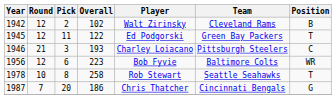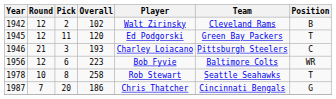 <table class="wikitable sortable" style="text-align: center;">
 <tr>
 <th>Year</th>
 <th>Round</th>
 <th>Pick</th>
 <th>Overall</th>
 <th>Player</th>
 <th>Team</th>
 <th>Position</th>
 </tr>
 <tr>
 <td>1942</td>
 <td>12</td>
 <td>2</td>
 <td>102</td>
 <td><a href='#'>Walt Zirinsky</a></td>
 <td><a href='#'>Cleveland Rams</a></td>
 <td>B</td>
 </tr>
 <tr>
 <td>1945</td>
 <td>12</td>
 <td>11</td>
-<td>122</td>
+<td>120</td>
 <td><a href='#'>Ed Podgorski</a></td>
 <td><a href='#'>Green Bay Packers</a></td>
 <td>T</td>
 </tr>
 <tr>
 <td>1946</td>
 <td>21</td>
 <td>3</td>
 <td>193</td>
 <td><a href='#'>Charley Loiacano</a></td>
 <td><a href='#'>Pittsburgh Steelers</a></td>
 <td>C</td>
 </tr>
 <tr>
 <td>1956</td>
 <td>12</td>
 <td>6</td>
 <td>223</td>
 <td><a href='#'>Bob Fyvie</a></td>
 <td><a href='#'>Baltimore Colts</a></td>
 <td>WR</td>
 </tr>
 <tr>
 <td>1978</td>
 <td>10</td>
 <td>8</td>
 <td>258</td>
 <td><a href='#'>Rob Stewart</a></td>
 <td><a href='#'>Seattle Seahawks</a></td>
 <td>T</td>
 </tr>
 <tr>
 <td>1987</td>
 <td>7</td>
 <td>20</td>
 <td>186</td>
 <td><a href='#'>Chris Thatcher</a></td>
 <td><a href='#'>Cincinnati Bengals</a></td>
 <td>G</td>
 </tr>
 <tr>
 </tr>
 </table>
